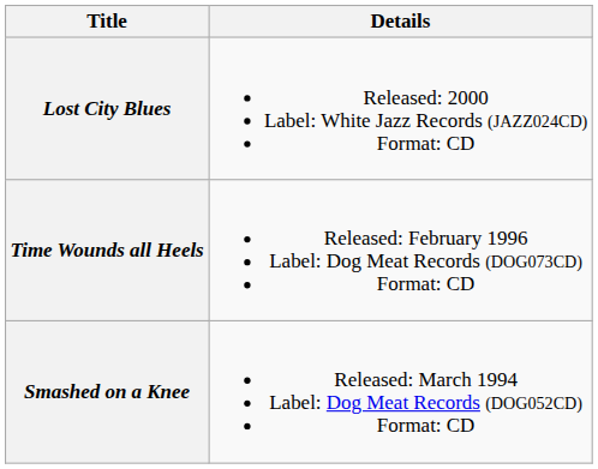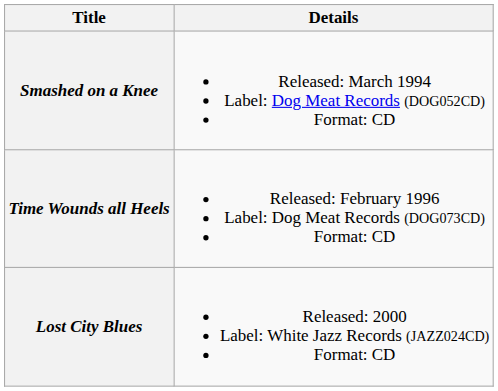 <table class="wikitable plainrowheaders" style="text-align:center;" border="1">
 <tr>
 <th>Title</th>
 <th>Details</th>
 </tr>
 <tr>
-<th scope="row"><em>Lost City Blues</em></th>
-<td><br><ul><li>Released: 2000</li><li>Label: White Jazz Records <small>(JAZZ024CD)</small></li><li>Format: CD</li></ul></td>
+<th scope="row"><em>Smashed on a Knee</em></th>
+<td><br><ul><li>Released: March 1994</li><li>Label: <a href='#'>Dog Meat Records</a> <small>(DOG052CD)</small></li><li>Format: CD</li></ul></td>
 </tr>
 <tr>
 <th scope="row"><em>Time Wounds all Heels</em></th>
 <td><br><ul><li>Released: February 1996</li><li>Label: Dog Meat Records <small>(DOG073CD)</small></li><li>Format: CD</li></ul></td>
 </tr>
 <tr>
-<th scope="row"><em>Smashed on a Knee</em></th>
-<td><br><ul><li>Released: March 1994</li><li>Label: <a href='#'>Dog Meat Records</a> <small>(DOG052CD)</small></li><li>Format: CD</li></ul></td>
+<th scope="row"><em>Lost City Blues</em></th>
+<td><br><ul><li>Released: 2000</li><li>Label: White Jazz Records <small>(JAZZ024CD)</small></li><li>Format: CD</li></ul></td>
 </tr>
 </table>
